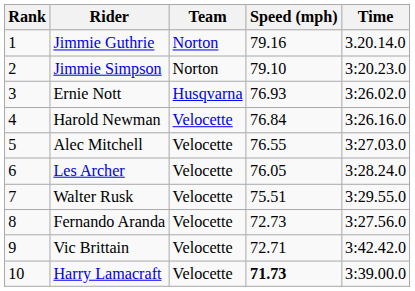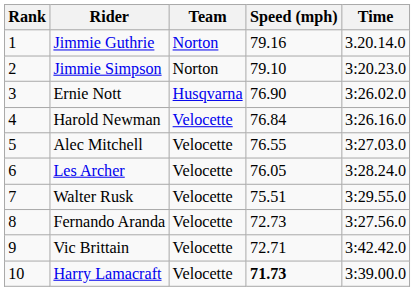 <table class="wikitable">
 <tr style="background:#efefef;">
 <th>Rank</th>
 <th>Rider</th>
 <th>Team</th>
 <th>Speed (mph)</th>
 <th>Time</th>
 </tr>
 <tr>
 <td>1</td>
 <td> <a href='#'>Jimmie Guthrie</a></td>
 <td><a href='#'>Norton</a></td>
 <td>79.16</td>
 <td>3.20.14.0</td>
 </tr>
 <tr>
 <td>2</td>
 <td> <a href='#'>Jimmie Simpson</a></td>
 <td>Norton</td>
 <td>79.10</td>
 <td>3:20.23.0</td>
 </tr>
 <tr>
 <td>3</td>
 <td> Ernie Nott</td>
 <td><a href='#'>Husqvarna</a></td>
-<td>76.93</td>
+<td>76.90</td>
 <td>3:26.02.0</td>
 </tr>
 <tr>
 <td>4</td>
 <td> Harold Newman</td>
 <td><a href='#'>Velocette</a></td>
 <td>76.84</td>
 <td>3:26.16.0</td>
 </tr>
 <tr>
 <td>5</td>
 <td> Alec Mitchell</td>
 <td>Velocette</td>
 <td>76.55</td>
 <td>3:27.03.0</td>
 </tr>
 <tr>
 <td>6</td>
 <td> <a href='#'>Les Archer</a></td>
 <td>Velocette</td>
 <td>76.05</td>
 <td>3:28.24.0</td>
 </tr>
 <tr>
 <td>7</td>
 <td> Walter Rusk</td>
 <td>Velocette</td>
 <td>75.51</td>
 <td>3:29.55.0</td>
 </tr>
 <tr>
 <td>8</td>
 <td> Fernando Aranda</td>
 <td>Velocette</td>
 <td>72.73</td>
 <td>3:27.56.0</td>
 </tr>
 <tr>
 <td>9</td>
 <td> Vic Brittain</td>
 <td>Velocette</td>
 <td>72.71</td>
 <td>3:42.42.0</td>
 </tr>
 <tr>
 <td>10</td>
 <td> <a href='#'>Harry Lamacraft</a></td>
 <td>Velocette</td>
 <td><strong>71.73</strong></td>
 <td>3:39.00.0</td>
 </tr>
 </table>
